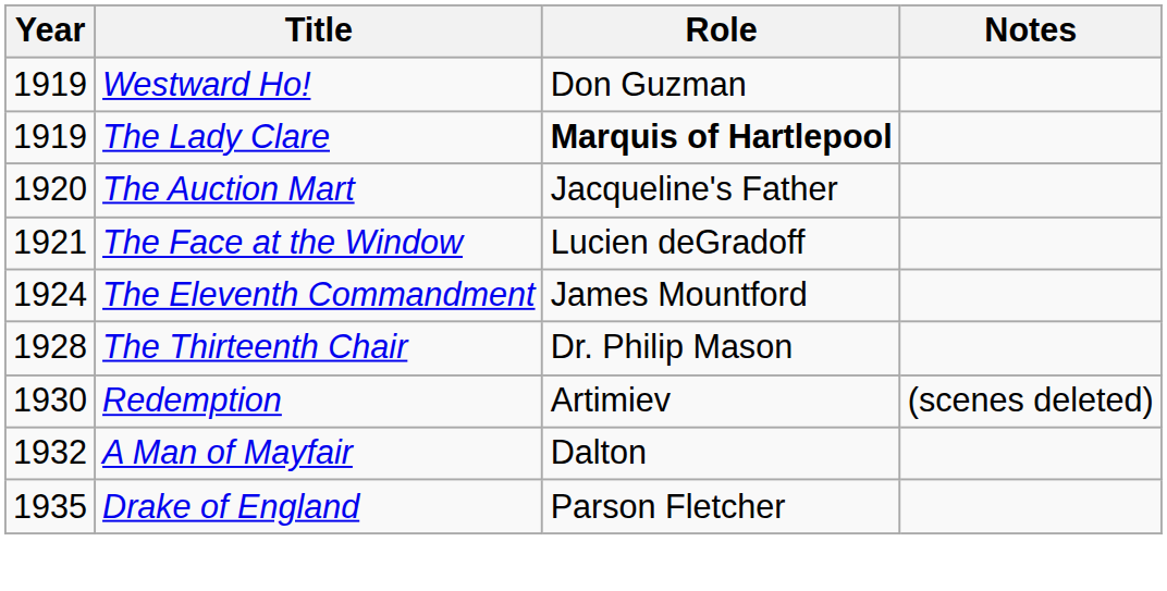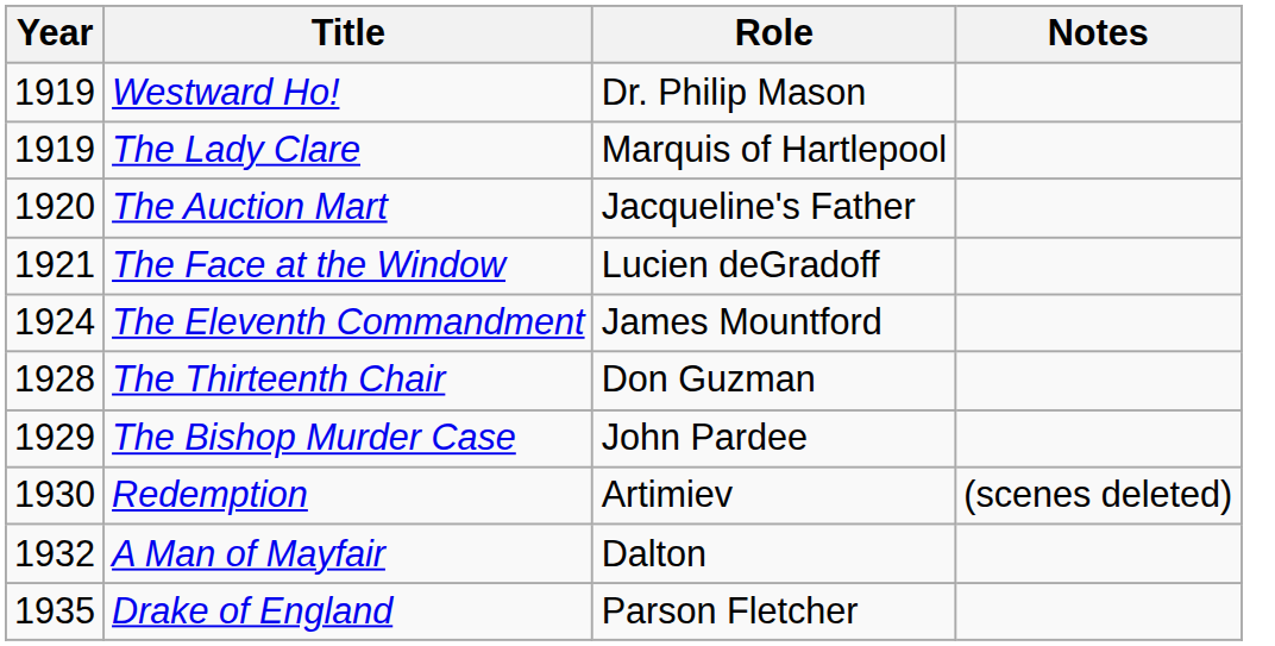 <table class="wikitable">
 <tr>
 <th>Year</th>
 <th>Title</th>
 <th>Role</th>
 <th>Notes</th>
 </tr>
 <tr>
 <td>1919</td>
 <td><em><a href='#'>Westward Ho!</a></em></td>
-<td>Don Guzman</td>
+<td>Dr. Philip Mason</td>
 <td></td>
 </tr>
 <tr>
 <td>1919</td>
 <td><em><a href='#'>The Lady Clare</a></em></td>
-<td><strong>Marquis of Hartlepool</strong></td>
+<td>Marquis of Hartlepool</td>
 <td></td>
 </tr>
 <tr>
 <td>1920</td>
 <td><em><a href='#'>The Auction Mart</a></em></td>
 <td>Jacqueline's Father</td>
 <td></td>
 </tr>
 <tr>
 <td>1921</td>
 <td><em><a href='#'>The Face at the Window</a></em></td>
 <td>Lucien deGradoff</td>
 <td></td>
 </tr>
 <tr>
 <td>1924</td>
 <td><em><a href='#'>The Eleventh Commandment</a></em></td>
 <td>James Mountford</td>
 <td></td>
 </tr>
 <tr>
 <td>1928</td>
 <td><em><a href='#'>The Thirteenth Chair</a></em></td>
-<td>Dr. Philip Mason</td>
+<td>Don Guzman</td>
+<td></td>
+</tr>
+<tr>
+<td>1929</td>
+<td><em><a href='#'>The Bishop Murder Case</a></em></td>
+<td>John Pardee</td>
 <td></td>
 </tr>
 <tr>
 <td>1930</td>
 <td><em><a href='#'>Redemption</a></em></td>
 <td>Artimiev</td>
 <td>(scenes deleted)</td>
 </tr>
 <tr>
 <td>1932</td>
 <td><em><a href='#'>A Man of Mayfair</a></em></td>
 <td>Dalton</td>
 <td></td>
 </tr>
 <tr>
 <td>1935</td>
 <td><em><a href='#'>Drake of England</a></em></td>
 <td>Parson Fletcher</td>
 <td></td>
 </tr>
 </table>
